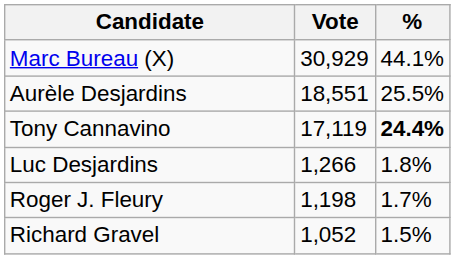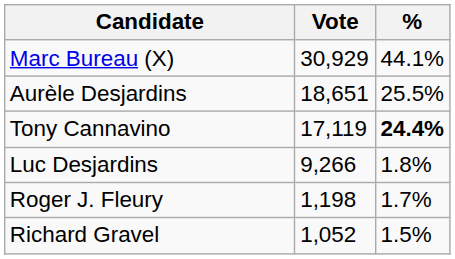 <table class="wikitable">
 <tr>
 <th bgcolor="#DDDDFF" width="200px">Candidate</th>
 <th bgcolor="#DDDDFF" width="50px">Vote</th>
 <th bgcolor="#DDDDFF" width="30px">%</th>
 </tr>
 <tr>
 <td><a href='#'>Marc Bureau</a> (X)</td>
 <td>30,929</td>
 <td>44.1%</td>
 </tr>
 <tr>
 <td>Aurèle Desjardins</td>
-<td>18,551</td>
+<td>18,651</td>
 <td>25.5%</td>
 </tr>
 <tr>
 <td>Tony Cannavino</td>
 <td>17,119</td>
 <td><strong>24.4%</strong></td>
 </tr>
 <tr>
 <td>Luc Desjardins</td>
-<td>1,266</td>
+<td>9,266</td>
 <td>1.8%</td>
 </tr>
 <tr>
 <td>Roger J. Fleury</td>
 <td>1,198</td>
 <td>1.7%</td>
 </tr>
 <tr>
 <td>Richard Gravel</td>
 <td>1,052</td>
 <td>1.5%</td>
 </tr>
 </table>
